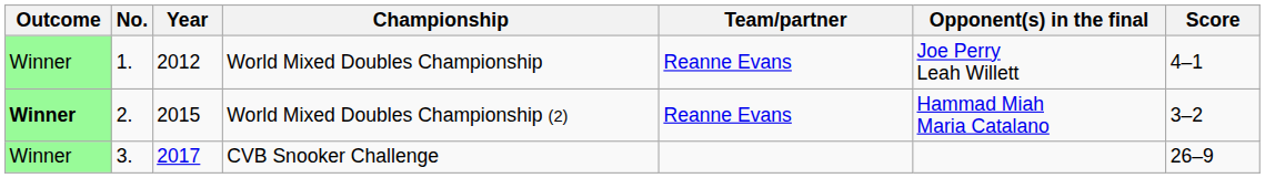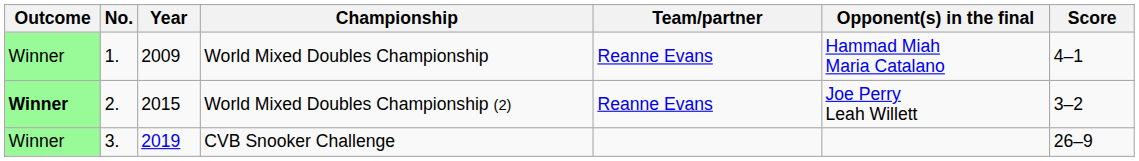 <table class="wikitable sortable">
 <tr>
 <th width="80">Outcome</th>
 <th width="20">No.</th>
 <th width="50">Year</th>
 <th width="350">Championship</th>
 <th width="200">Team/partner</th>
 <th width="200">Opponent(s) in the final</th>
 <th width="70">Score</th>
 </tr>
 <tr>
 <td style="background:#98FB98">Winner</td>
 <td>1.</td>
-<td>2012</td>
+<td>2009</td>
 <td>World Mixed Doubles Championship</td>
 <td> <a href='#'>Reanne Evans</a></td>
-<td> <a href='#'>Joe Perry</a><br> Leah Willett</td>
+<td> <a href='#'>Hammad Miah</a><br> <a href='#'>Maria Catalano</a></td>
 <td>4–1</td>
 </tr>
 <tr>
 <td style="background:#98FB98"><strong>Winner</strong></td>
 <td>2.</td>
 <td>2015</td>
 <td>World Mixed Doubles Championship <small>(2)</small></td>
 <td> <a href='#'>Reanne Evans</a></td>
-<td> <a href='#'>Hammad Miah</a><br> <a href='#'>Maria Catalano</a></td>
+<td> <a href='#'>Joe Perry</a><br> Leah Willett</td>
 <td>3–2</td>
 </tr>
 <tr>
 <td style="background:#98FB98">Winner</td>
 <td>3.</td>
-<td><a href='#'>2017</a></td>
+<td><a href='#'>2019</a></td>
 <td>CVB Snooker Challenge</td>
 <td></td>
 <td></td>
 <td>26–9</td>
 </tr>
 </table>
